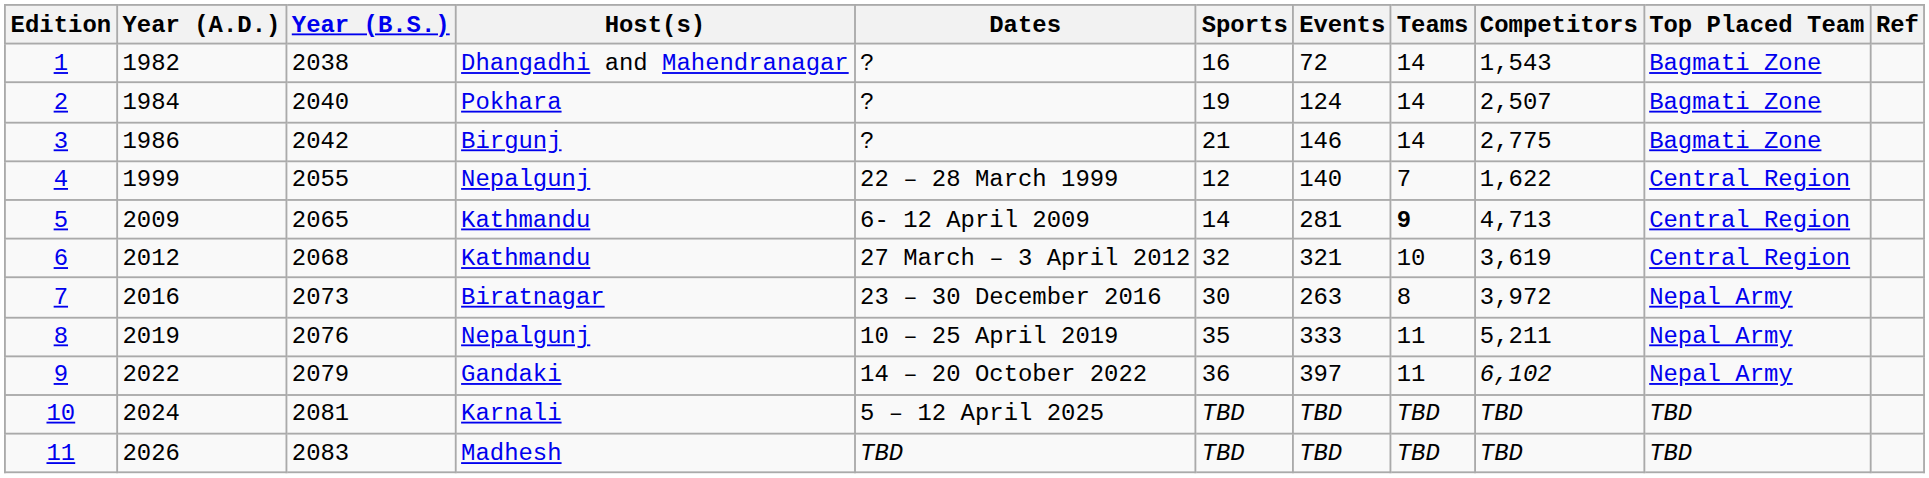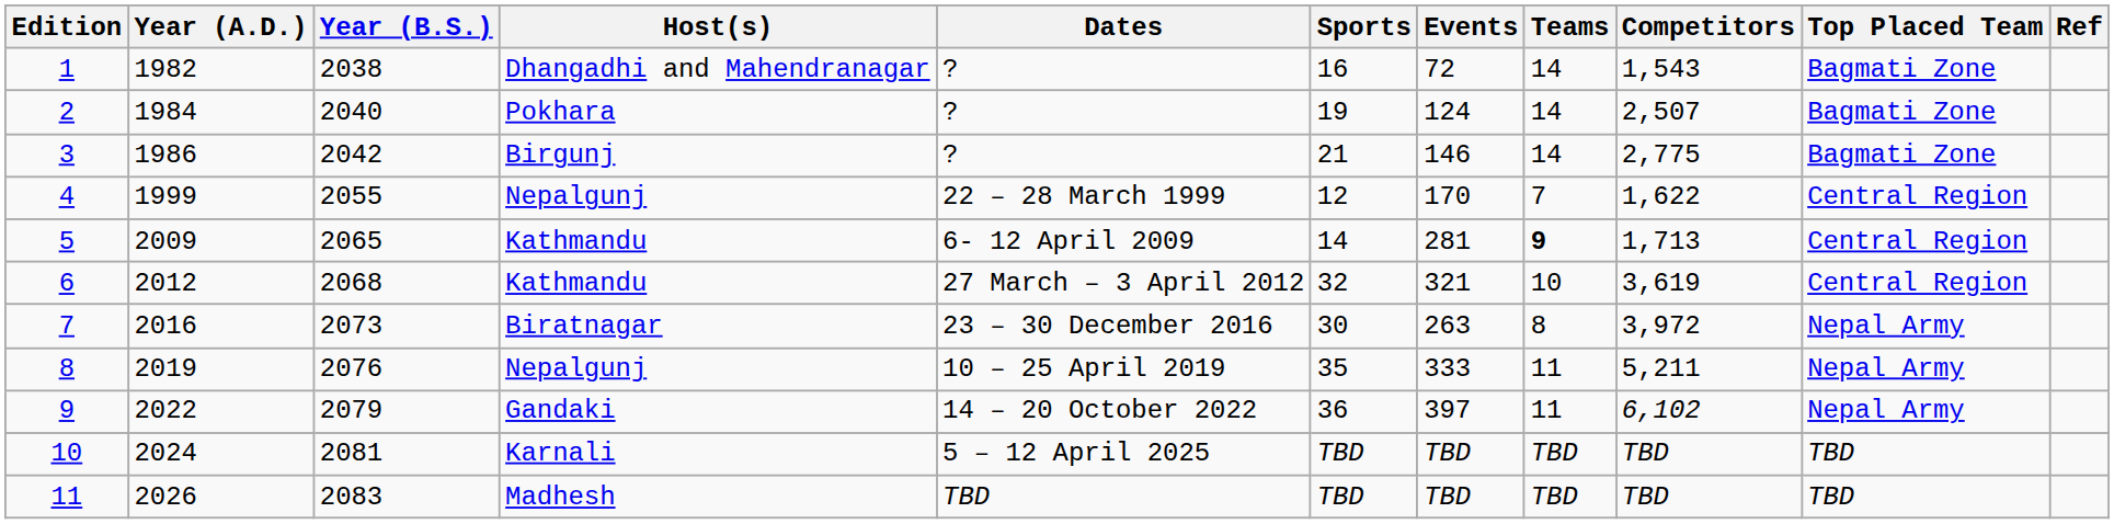 <table class="wikitable">
 <tr>
 <th>Edition</th>
 <th>Year (A.D.)</th>
 <th><a href='#'>Year (B.S.)</a></th>
 <th>Host(s)</th>
 <th>Dates</th>
 <th>Sports</th>
 <th>Events</th>
 <th>Teams</th>
 <th>Competitors</th>
 <th>Top Placed Team</th>
 <th>Ref</th>
 </tr>
 <tr>
 <td align=center><a href='#'>1</a></td>
 <td>1982</td>
 <td>2038</td>
 <td><a href='#'>Dhangadhi</a> and <a href='#'>Mahendranagar</a></td>
 <td>?</td>
 <td>16</td>
 <td>72</td>
 <td>14</td>
 <td>1,543</td>
 <td><a href='#'>Bagmati Zone</a></td>
 <td></td>
 </tr>
 <tr>
 <td align=center><a href='#'>2</a></td>
 <td>1984</td>
 <td>2040</td>
 <td><a href='#'>Pokhara</a></td>
 <td>?</td>
 <td>19</td>
 <td>124</td>
 <td>14</td>
 <td>2,507</td>
 <td><a href='#'>Bagmati Zone</a></td>
 <td></td>
 </tr>
 <tr>
 <td align=center><a href='#'>3</a></td>
 <td>1986</td>
 <td>2042</td>
 <td><a href='#'>Birgunj</a></td>
 <td>?</td>
 <td>21</td>
 <td>146</td>
 <td>14</td>
 <td>2,775</td>
 <td><a href='#'>Bagmati Zone</a></td>
 <td></td>
 </tr>
 <tr>
 <td align=center><a href='#'>4</a></td>
 <td>1999</td>
 <td>2055</td>
 <td><a href='#'>Nepalgunj</a></td>
 <td>22 – 28 March 1999</td>
 <td>12</td>
-<td>140</td>
+<td>170</td>
 <td>7</td>
 <td>1,622</td>
 <td><a href='#'>Central Region</a></td>
 <td></td>
 </tr>
 <tr>
 <td align=center><a href='#'>5</a></td>
 <td>2009</td>
 <td>2065</td>
 <td><a href='#'>Kathmandu</a></td>
 <td>6- 12 April 2009</td>
 <td>14</td>
 <td>281</td>
 <td><strong>9</strong></td>
-<td>4,713</td>
+<td>1,713</td>
 <td><a href='#'>Central Region</a></td>
 <td></td>
 </tr>
 <tr>
 <td align=center><a href='#'>6</a></td>
 <td>2012</td>
 <td>2068</td>
 <td><a href='#'>Kathmandu</a></td>
 <td>27 March – 3 April 2012</td>
 <td>32</td>
 <td>321</td>
 <td>10</td>
 <td>3,619</td>
 <td><a href='#'>Central Region</a></td>
 <td></td>
 </tr>
 <tr>
 <td align=center><a href='#'>7</a></td>
 <td>2016</td>
 <td>2073</td>
 <td><a href='#'>Biratnagar</a></td>
 <td>23 – 30 December 2016</td>
 <td>30</td>
 <td>263</td>
 <td>8</td>
 <td>3,972</td>
 <td><a href='#'>Nepal Army</a></td>
 <td></td>
 </tr>
 <tr>
 <td align=center><a href='#'>8</a></td>
 <td>2019</td>
 <td>2076</td>
 <td><a href='#'>Nepalgunj</a></td>
 <td>10 – 25 April 2019</td>
 <td>35</td>
 <td>333</td>
 <td>11</td>
 <td>5,211</td>
 <td><a href='#'>Nepal Army</a></td>
 <td></td>
 </tr>
 <tr>
 <td align=center><a href='#'>9</a></td>
 <td>2022</td>
 <td>2079</td>
 <td><a href='#'>Gandaki</a></td>
 <td>14 – 20 October 2022</td>
 <td>36</td>
 <td>397</td>
 <td>11</td>
 <td><em>6,102</em></td>
 <td><a href='#'>Nepal Army</a></td>
 <td></td>
 </tr>
 <tr>
 <td align=center><a href='#'>10</a></td>
 <td>2024</td>
 <td>2081</td>
 <td><a href='#'>Karnali</a></td>
 <td>5 – 12 April 2025</td>
 <td><em>TBD</em></td>
 <td><em>TBD</em></td>
 <td><em>TBD</em></td>
 <td><em>TBD</em></td>
 <td><em>TBD</em></td>
 <td></td>
 </tr>
 <tr>
 <td align=center><a href='#'>11</a></td>
 <td>2026</td>
 <td>2083</td>
 <td><a href='#'>Madhesh</a></td>
 <td><em>TBD</em></td>
 <td><em>TBD</em></td>
 <td><em>TBD</em></td>
 <td><em>TBD</em></td>
 <td><em>TBD</em></td>
 <td><em>TBD</em></td>
 <td></td>
 </tr>
 </table>
